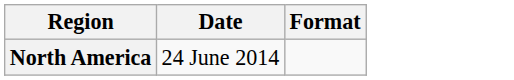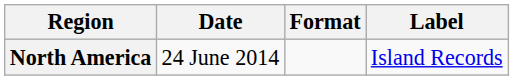 <table class="wikitable sortable plainrowheaders">
 <tr>
 <th scope="col">Region</th>
 <th scope="col">Date</th>
 <th scope="col">Format</th>
+<th scope="col">Label</th>
 </tr>
 <tr>
 <th scope="row">North America</th>
 <td>24 June 2014</td>
 <td></td>
+<td><a href='#'>Island Records</a></td>
 </tr>
 </table>
